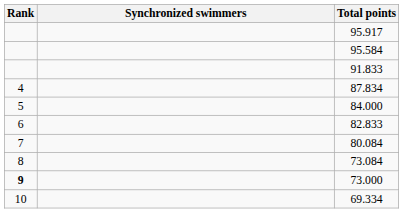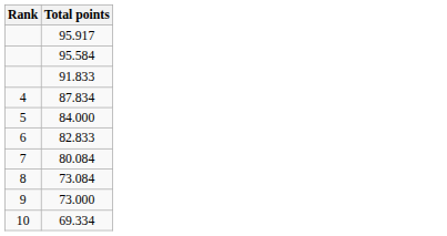 <table class="wikitable">
 <tr>
 <th>Rank</th>
-<th style="width: 25em">Synchronized swimmers</th>
 <th>Total points</th>
 </tr>
 <tr>
 <td align="center"></td>
-<td></td>
 <td align="center">95.917</td>
 </tr>
 <tr>
 <td align="center"></td>
-<td></td>
 <td align="center">95.584</td>
 </tr>
 <tr>
 <td align="center"></td>
-<td></td>
 <td align="center">91.833</td>
 </tr>
 <tr>
 <td align="center">4</td>
-<td></td>
 <td align="center">87.834</td>
 </tr>
 <tr>
 <td align="center">5</td>
-<td></td>
 <td align="center">84.000</td>
 </tr>
 <tr>
 <td align="center">6</td>
-<td></td>
 <td align="center">82.833</td>
 </tr>
 <tr>
 <td align="center">7</td>
-<td></td>
 <td align="center">80.084</td>
 </tr>
 <tr>
 <td align="center">8</td>
-<td></td>
 <td align="center">73.084</td>
 </tr>
 <tr>
-<td align="center"><strong>9</strong></td>
-<td></td>
+<td align="center">9</td>
 <td align="center">73.000</td>
 </tr>
 <tr>
 <td align="center">10</td>
-<td></td>
 <td align="center">69.334</td>
 </tr>
 </table>
